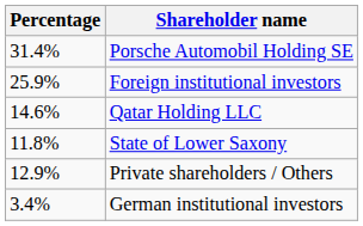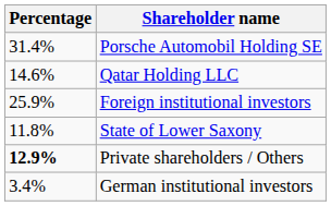 <table class="wikitable">
 <tr>
 <th>Percentage</th>
 <th><a href='#'>Shareholder</a> name</th>
 </tr>
 <tr>
 <td>31.4%</td>
 <td><a href='#'>Porsche Automobil Holding SE</a></td>
 </tr>
 <tr>
+<td>14.6%</td>
+<td><a href='#'>Qatar Holding LLC</a></td>
+</tr>
+<tr>
 <td>25.9%</td>
 <td><a href='#'>Foreign institutional investors</a></td>
-</tr>
-<tr>
-<td>14.6%</td>
-<td><a href='#'>Qatar Holding LLC</a></td>
 </tr>
 <tr>
 <td>11.8%</td>
 <td><a href='#'>State of Lower Saxony</a></td>
 </tr>
 <tr>
-<td>12.9%</td>
+<td><strong>12.9%</strong></td>
 <td>Private shareholders / Others</td>
 </tr>
 <tr>
 <td>3.4%</td>
 <td>German institutional investors</td>
 </tr>
 </table>
